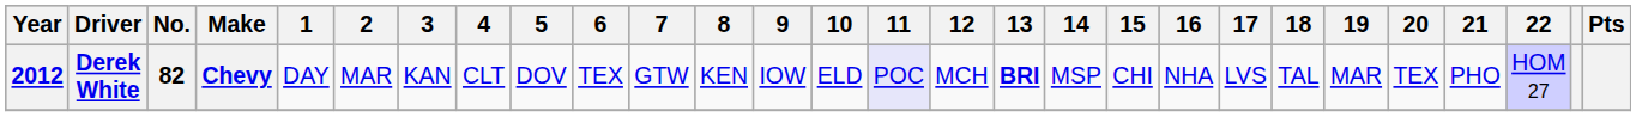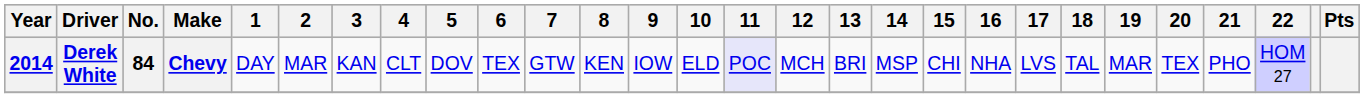 <table class="wikitable" style="text-align:center; font-size:75%">
 <tr>
 <th>Year</th>
 <th>Driver</th>
 <th>No.</th>
 <th>Make</th>
 <th>1</th>
 <th>2</th>
 <th>3</th>
 <th>4</th>
 <th>5</th>
 <th>6</th>
 <th>7</th>
 <th>8</th>
 <th>9</th>
 <th>10</th>
 <th>11</th>
 <th>12</th>
 <th>13</th>
 <th>14</th>
 <th>15</th>
 <th>16</th>
 <th>17</th>
 <th>18</th>
 <th>19</th>
 <th>20</th>
 <th>21</th>
 <th>22</th>
 <th></th>
 <th>Pts</th>
 </tr>
 <tr>
-<th><a href='#'>2012</a></th>
+<th><a href='#'>2014</a></th>
 <th><a href='#'>Derek White</a></th>
-<th>82</th>
+<th>84</th>
 <th><a href='#'>Chevy</a></th>
 <td><a href='#'>DAY</a></td>
 <td><a href='#'>MAR</a></td>
 <td><a href='#'>KAN</a></td>
 <td><a href='#'>CLT</a></td>
 <td><a href='#'>DOV</a></td>
 <td><a href='#'>TEX</a></td>
 <td><a href='#'>GTW</a></td>
 <td><a href='#'>KEN</a></td>
 <td><a href='#'>IOW</a></td>
 <td><a href='#'>ELD</a></td>
 <td style="background: lavender;"><a href='#'>POC</a></td>
 <td><a href='#'>MCH</a></td>
-<td><strong><a href='#'>BRI</a></strong></td>
+<td><a href='#'>BRI</a></td>
 <td><a href='#'>MSP</a></td>
 <td><a href='#'>CHI</a></td>
 <td><a href='#'>NHA</a></td>
 <td><a href='#'>LVS</a></td>
 <td><a href='#'>TAL</a></td>
 <td><a href='#'>MAR</a></td>
 <td><a href='#'>TEX</a></td>
 <td><a href='#'>PHO</a></td>
 <td style="background:#CFCFFF;"><a href='#'>HOM</a><br><small>27</small></td>
 <th></th>
 <th></th>
 </tr>
 <tr>
 </tr>
 </table>
